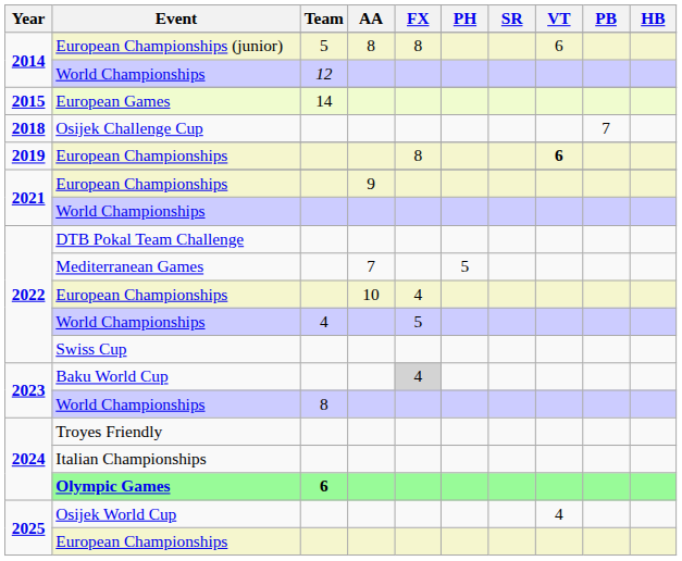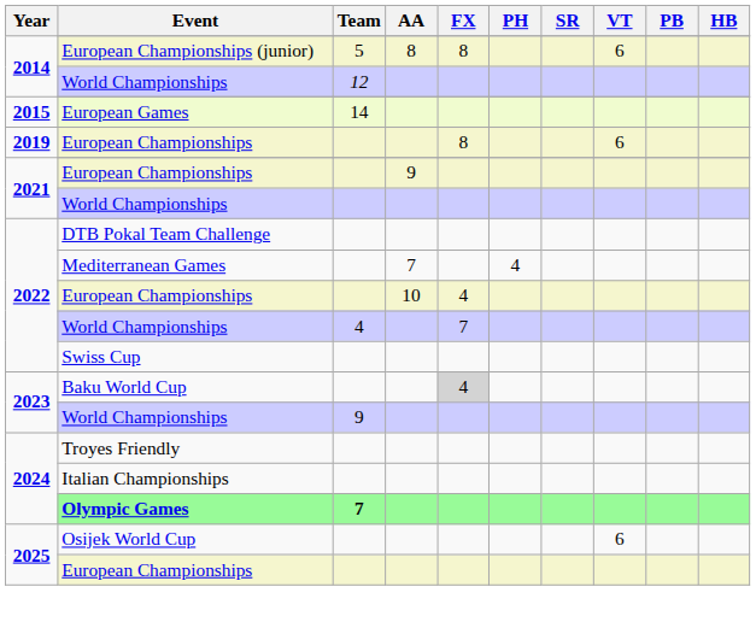 <table class="wikitable sortable" style="text-align:center; font-size:95%;">
 <tr>
 <th width=7% class=unsortable>Year</th>
 <th width=37% class=unsortable>Event</th>
 <th width=7% class=unsortable>Team</th>
 <th width=7% class=unsortable>AA</th>
 <th width=7% class=unsortable><a href='#'>FX</a></th>
 <th width=7% class=unsortable><a href='#'>PH</a></th>
 <th width=7% class=unsortable><a href='#'>SR</a></th>
 <th width=7% class=unsortable><a href='#'>VT</a></th>
 <th width=7% class=unsortable><a href='#'>PB</a></th>
 <th width=7% class=unsortable><a href='#'>HB</a></th>
 </tr>
 <tr>
 <td rowspan="3"><strong><a href='#'>2014</a></strong></td>
 </tr>
 <tr bgcolor=#F5F6CE>
 <td align=left><a href='#'>European Championships</a> (junior)</td>
 <td>5</td>
 <td>8</td>
 <td>8</td>
 <td></td>
 <td></td>
 <td>6</td>
 <td></td>
 <td></td>
 </tr>
 <tr bgcolor=#CCCCFF>
 <td align=left><a href='#'>World Championships</a></td>
 <td><em>12</em></td>
 <td></td>
 <td></td>
 <td></td>
 <td></td>
 <td></td>
 <td></td>
 <td></td>
 </tr>
 <tr>
 <td rowspan="2"><strong><a href='#'>2015</a></strong></td>
 </tr>
 <tr bgcolor=#f0fccf>
 <td align=left><a href='#'>European Games</a></td>
 <td>14</td>
 <td></td>
 <td></td>
 <td></td>
 <td></td>
 <td></td>
 <td></td>
 <td></td>
 </tr>
 <tr>
-<td rowspan="1"><strong><a href='#'>2018</a></strong></td>
-<td align=left><a href='#'>Osijek Challenge Cup</a></td>
-<td></td>
-<td></td>
-<td></td>
-<td></td>
-<td></td>
-<td></td>
-<td>7</td>
-<td></td>
-</tr>
-<tr>
 <td rowspan="2"><strong><a href='#'>2019</a></strong></td>
 </tr>
 <tr bgcolor=#F5F6CE>
 <td align=left><a href='#'>European Championships</a></td>
 <td></td>
 <td></td>
 <td>8</td>
 <td></td>
 <td></td>
-<td><strong>6</strong></td>
+<td>6</td>
 <td></td>
 <td></td>
 </tr>
 <tr>
 <td rowspan="3"><strong><a href='#'>2021</a></strong></td>
 </tr>
 <tr bgcolor=#F5F6CE>
 <td align=left><a href='#'>European Championships</a></td>
 <td></td>
 <td>9</td>
 <td></td>
 <td></td>
 <td></td>
 <td></td>
 <td></td>
 <td></td>
 </tr>
 <tr bgcolor=#CCCCFF>
 <td align=left><a href='#'>World Championships</a></td>
 <td></td>
 <td></td>
 <td></td>
 <td></td>
 <td></td>
 <td></td>
 <td></td>
 <td></td>
 </tr>
 <tr>
 <td rowspan="5"><strong><a href='#'>2022</a></strong></td>
 <td align=left><a href='#'>DTB Pokal Team Challenge</a></td>
 <td></td>
 <td></td>
 <td></td>
 <td></td>
 <td></td>
 <td></td>
 <td></td>
 <td></td>
 </tr>
 <tr>
 <td align=left><a href='#'>Mediterranean Games</a></td>
 <td></td>
 <td>7</td>
 <td></td>
-<td>5</td>
+<td>4</td>
 <td></td>
 <td></td>
 <td></td>
 <td></td>
 </tr>
 <tr bgcolor=#F5F6CE>
 <td align=left><a href='#'>European Championships</a></td>
 <td></td>
 <td>10</td>
 <td>4</td>
 <td></td>
 <td></td>
 <td></td>
 <td></td>
 <td></td>
 </tr>
 <tr bgcolor=#CCCCFF>
 <td align=left><a href='#'>World Championships</a></td>
 <td>4</td>
 <td></td>
-<td>5</td>
+<td>7</td>
 <td></td>
 <td></td>
 <td></td>
 <td></td>
 <td></td>
 </tr>
 <tr>
 <td align=left><a href='#'>Swiss Cup</a></td>
 <td></td>
 <td></td>
 <td></td>
 <td></td>
 <td></td>
 <td></td>
 <td></td>
 <td></td>
 </tr>
 <tr>
 <td rowspan="2"><strong><a href='#'>2023</a></strong></td>
 <td align=left><a href='#'>Baku World Cup</a></td>
 <td></td>
 <td></td>
 <td style="background: lightgrey;">4</td>
 <td></td>
 <td></td>
 <td></td>
 <td></td>
 <td></td>
 </tr>
 <tr bgcolor=#CCCCFF>
 <td align=left><a href='#'>World Championships</a></td>
-<td>8</td>
+<td>9</td>
 <td></td>
 <td></td>
 <td></td>
 <td></td>
 <td></td>
 <td></td>
 <td></td>
 </tr>
 <tr>
 <td rowspan="3"><strong><a href='#'>2024</a></strong></td>
 <td align=left>Troyes Friendly</td>
 <td></td>
 <td></td>
 <td></td>
 <td></td>
 <td></td>
 <td></td>
 <td></td>
 <td></td>
 </tr>
 <tr>
 <td align=left>Italian Championships</td>
 <td></td>
 <td></td>
 <td></td>
 <td></td>
 <td></td>
 <td></td>
 <td></td>
 <td></td>
 </tr>
 <tr bgcolor=98FB98>
 <td align=left><strong><a href='#'>Olympic Games</a></strong></td>
-<td><strong>6</strong></td>
+<td><strong>7</strong></td>
 <td></td>
 <td></td>
 <td></td>
 <td></td>
 <td></td>
 <td></td>
 <td></td>
 </tr>
 <tr>
 <td rowspan="2"><strong><a href='#'>2025</a></strong></td>
 <td align=left><a href='#'>Osijek World Cup</a></td>
 <td></td>
 <td></td>
 <td></td>
 <td></td>
 <td></td>
-<td>4</td>
+<td>6</td>
 <td></td>
 <td></td>
 </tr>
 <tr bgcolor=#F5F6CE>
 <td align=left><a href='#'>European Championships</a></td>
 <td></td>
 <td></td>
 <td></td>
 <td></td>
 <td></td>
 <td></td>
 <td></td>
 <td></td>
 </tr>
 </table>
